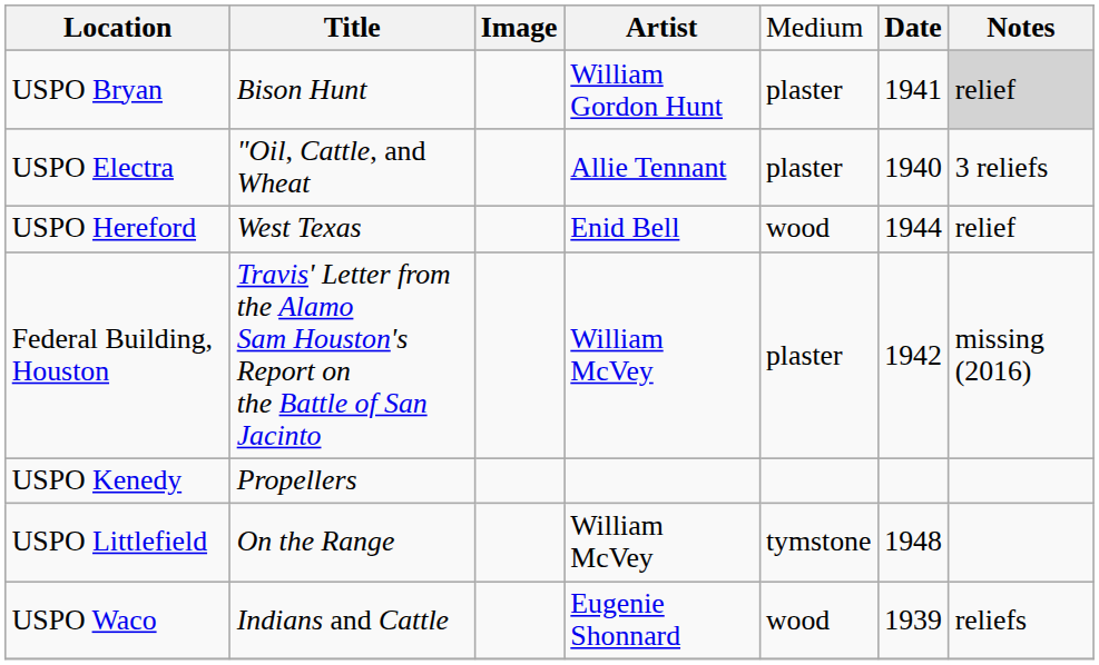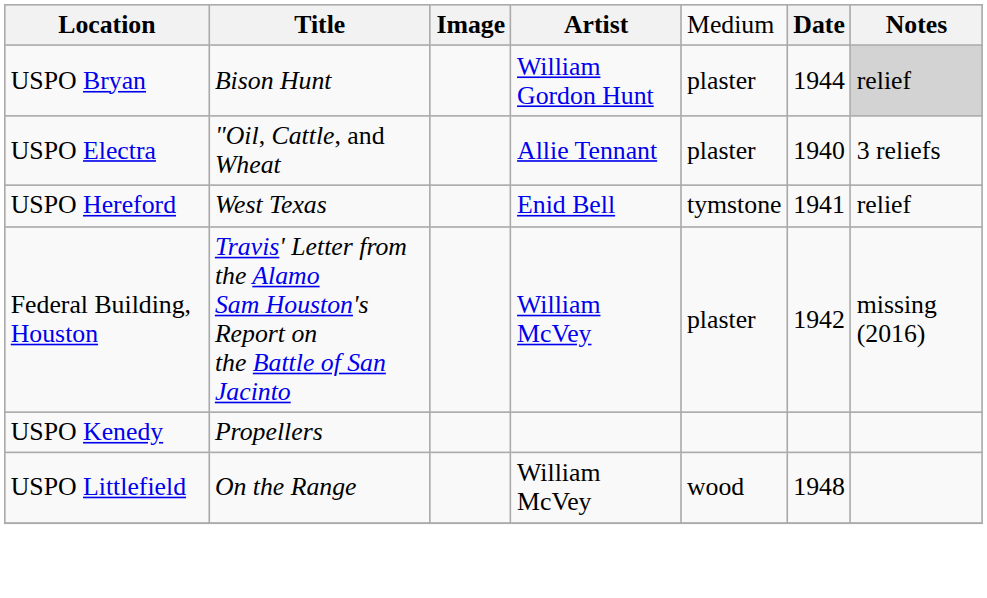 <table class="wikitable sortable">
 <tr>
 <th>Location</th>
 <th>Title</th>
 <th>Image</th>
 <th>Artist</th>
 <td>Medium</td>
 <th>Date</th>
 <th>Notes</th>
 </tr>
 <tr>
 <td>USPO <a href='#'>Bryan</a></td>
 <td><em>Bison Hunt</em></td>
 <td></td>
 <td><a href='#'>William Gordon Hunt</a></td>
 <td>plaster</td>
-<td>1941</td>
+<td>1944</td>
 <td style="background: lightgrey;">relief</td>
 </tr>
 <tr>
 <td>USPO <a href='#'>Electra</a></td>
 <td><em>"Oil</em>, <em>Cattle</em>, and <em>Wheat</em></td>
 <td></td>
 <td><a href='#'>Allie Tennant</a></td>
 <td>plaster</td>
 <td>1940</td>
 <td>3 reliefs</td>
 </tr>
 <tr>
 <td>USPO <a href='#'>Hereford</a></td>
 <td><em>West Texas</em></td>
 <td></td>
 <td><a href='#'>Enid Bell</a></td>
-<td>wood</td>
-<td>1944</td>
+<td>tymstone</td>
+<td>1941</td>
 <td>relief</td>
 </tr>
 <tr>
 <td>Federal Building, <a href='#'>Houston</a></td>
 <td><em><a href='#'>Travis</a>' Letter from the <a href='#'>Alamo</a></em><br><em><a href='#'>Sam Houston</a>'s Report on</em><br><em>the <a href='#'>Battle of San Jacinto</a></em></td>
 <td></td>
 <td><a href='#'>William McVey</a></td>
 <td>plaster</td>
 <td>1942</td>
 <td>missing (2016)</td>
 </tr>
 <tr>
 <td>USPO <a href='#'>Kenedy</a></td>
 <td><em>Propellers</em></td>
 <td></td>
 <td></td>
 <td></td>
 <td></td>
 <td></td>
 </tr>
 <tr>
 <td>USPO <a href='#'>Littlefield</a></td>
 <td><em>On the Range</em></td>
 <td></td>
 <td>William McVey</td>
-<td>tymstone</td>
+<td>wood</td>
 <td>1948</td>
 <td></td>
 </tr>
 <tr>
-<td>USPO <a href='#'>Waco</a></td>
-<td><em>Indians</em> and <em>Cattle</em></td>
-<td></td>
-<td><a href='#'>Eugenie Shonnard</a></td>
-<td>wood</td>
-<td>1939</td>
-<td>reliefs</td>
-</tr>
-<tr>
 </tr>
 </table>
